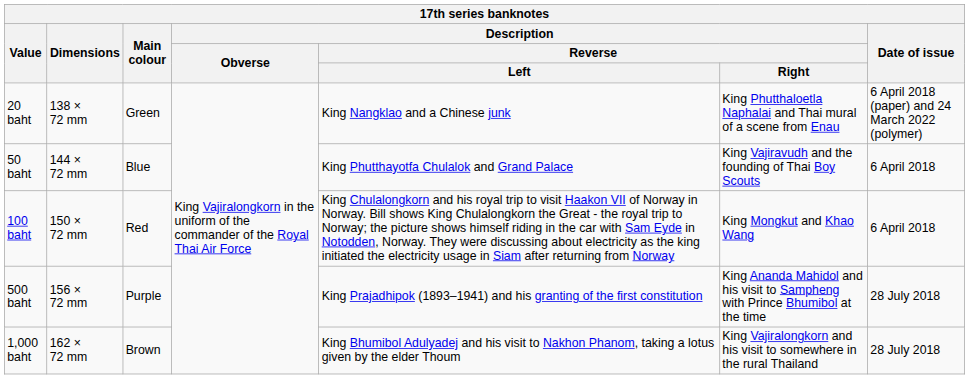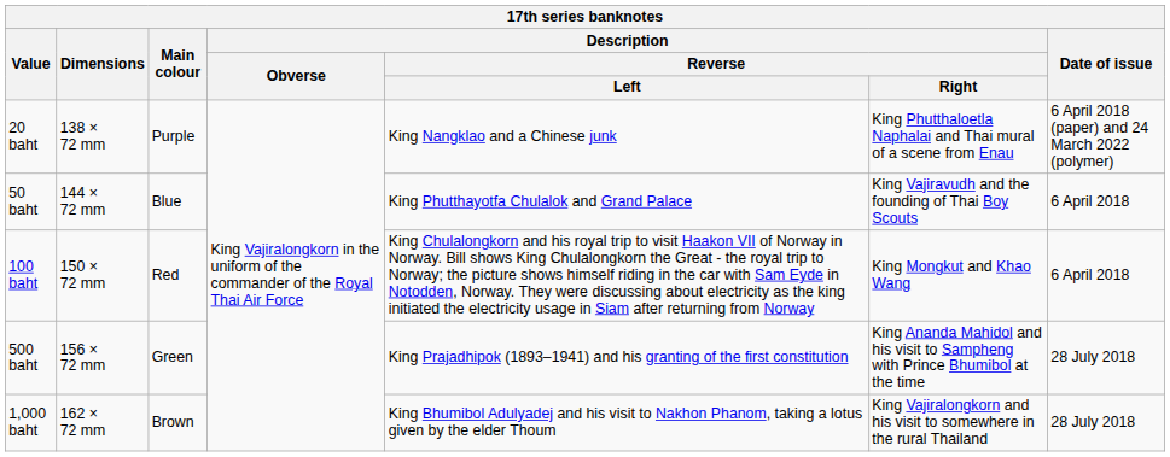 <table class="wikitable">
 <tr>
 <th colspan="8">17th series banknotes</th>
 </tr>
 <tr>
 <th rowspan="3">Value</th>
 <th rowspan="3">Dimensions</th>
 <th rowspan="3">Main colour</th>
 <th colspan="3">Description</th>
 <th rowspan="3">Date of issue</th>
 </tr>
 <tr>
 <th rowspan="2">Obverse</th>
 <th colspan="2">Reverse</th>
 </tr>
 <tr>
 <th>Left</th>
 <th>Right</th>
 </tr>
 <tr>
 <td>20 baht</td>
 <td>138 × 72 mm</td>
-<td>Green</td>
+<td>Purple</td>
 <td rowspan="5">King <a href='#'>Vajiralongkorn</a> in the uniform of the commander of the <a href='#'>Royal Thai Air Force</a></td>
 <td>King <a href='#'>Nangklao</a> and a Chinese <a href='#'>junk</a></td>
 <td>King <a href='#'>Phutthaloetla Naphalai</a> and Thai mural of a scene from <a href='#'>Enau</a></td>
 <td>6 April 2018 (paper) and 24 March 2022 (polymer)</td>
 </tr>
 <tr>
 <td>50 baht</td>
 <td>144 × 72 mm</td>
 <td>Blue</td>
 <td>King <a href='#'>Phutthayotfa Chulalok</a> and <a href='#'>Grand Palace</a></td>
 <td>King <a href='#'>Vajiravudh</a> and the founding of Thai <a href='#'>Boy Scouts</a></td>
 <td>6 April 2018</td>
 </tr>
 <tr>
 <td><a href='#'>100 baht</a></td>
 <td>150 × 72 mm</td>
 <td>Red</td>
 <td>King <a href='#'>Chulalongkorn</a> and his royal trip to visit <a href='#'>Haakon VII</a> of Norway in Norway. Bill shows King Chulalongkorn the Great - the royal trip to Norway; the picture shows himself riding in the car with <a href='#'>Sam Eyde</a> in <a href='#'>Notodden</a>, Norway. They were discussing about electricity as the king initiated the electricity usage in <a href='#'>Siam</a> after returning from <a href='#'>Norway</a></td>
 <td>King <a href='#'>Mongkut</a> and <a href='#'>Khao Wang</a></td>
 <td>6 April 2018</td>
 </tr>
 <tr>
 <td>500 baht</td>
 <td>156 × 72 mm</td>
-<td>Purple</td>
+<td>Green</td>
 <td>King <a href='#'>Prajadhipok</a> (1893–1941) and his <a href='#'>granting of the first constitution</a></td>
 <td>King <a href='#'>Ananda Mahidol</a> and his visit to <a href='#'>Sampheng</a> with Prince <a href='#'>Bhumibol</a> at the time</td>
 <td>28 July 2018</td>
 </tr>
 <tr>
 <td>1,000 baht</td>
 <td>162 × 72 mm</td>
 <td>Brown</td>
 <td>King <a href='#'>Bhumibol Adulyadej</a> and his visit to <a href='#'>Nakhon Phanom</a>, taking a lotus given by the elder Thoum</td>
 <td>King <a href='#'>Vajiralongkorn</a> and his visit to somewhere in the rural Thailand</td>
 <td>28 July 2018</td>
 </tr>
 </table>
